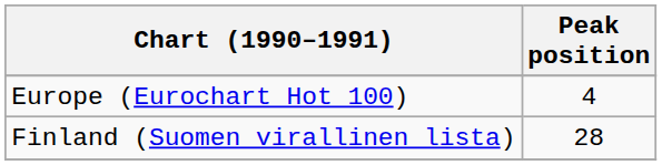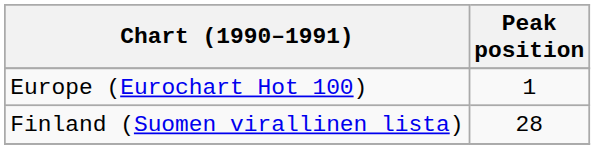 <table class="wikitable sortable">
 <tr>
 <th>Chart (1990–1991)</th>
 <th>Peak<br>position</th>
 </tr>
 <tr>
 </tr>
 <tr>
 </tr>
 <tr>
 </tr>
 <tr>
 </tr>
 <tr>
 </tr>
 <tr>
 <td>Europe (<a href='#'>Eurochart Hot 100</a>)</td>
-<td align="center">4</td>
+<td align="center">1</td>
 </tr>
 <tr>
 <td>Finland (<a href='#'>Suomen virallinen lista</a>)</td>
 <td align="center">28</td>
 </tr>
 <tr>
 </tr>
 <tr>
 </tr>
 <tr>
 </tr>
 <tr>
 </tr>
 <tr>
 </tr>
 <tr>
 </tr>
 <tr>
 </tr>
 <tr>
 </tr>
 <tr>
 </tr>
 <tr>
 </tr>
 </table>
